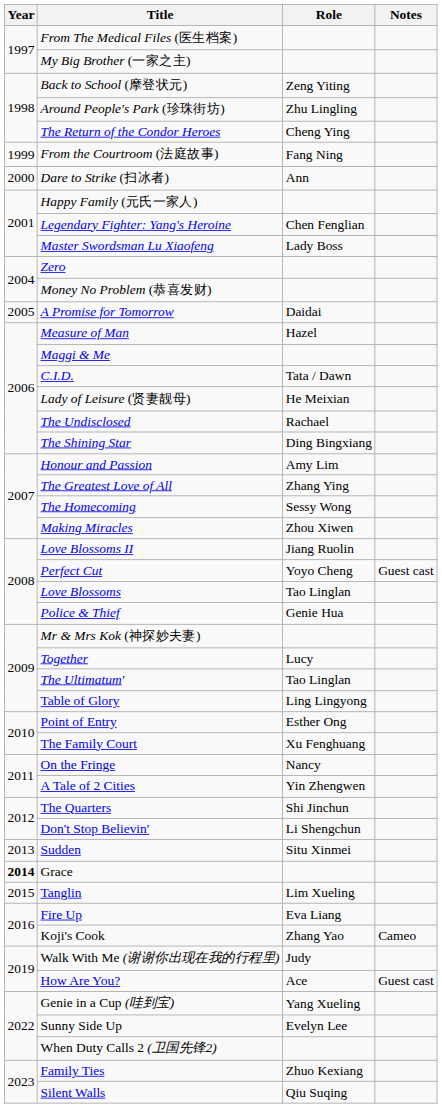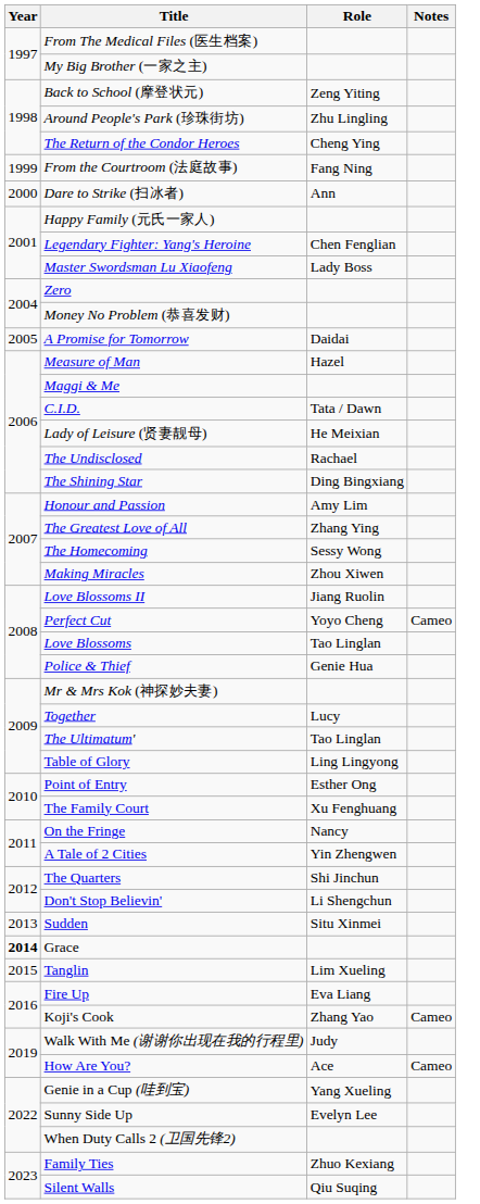 <table class="wikitable sortable">
 <tr>
 <th>Year</th>
 <th>Title</th>
 <th>Role</th>
 <th class="unsortable">Notes</th>
 </tr>
 <tr>
 <td rowspan="2">1997</td>
 <td><em>From The Medical Files</em> (医生档案)</td>
 <td></td>
 <td></td>
 </tr>
 <tr>
 <td><em>My Big Brother</em> (一家之主)</td>
 <td></td>
 <td></td>
 </tr>
 <tr>
 <td rowspan="3">1998</td>
 <td><em>Back to School</em> (摩登状元)</td>
 <td>Zeng Yiting</td>
 <td></td>
 </tr>
 <tr>
 <td><em>Around People's Park</em> (珍珠街坊)</td>
 <td>Zhu Lingling</td>
 <td></td>
 </tr>
 <tr>
 <td><em><a href='#'>The Return of the Condor Heroes</a></em></td>
 <td>Cheng Ying</td>
 <td></td>
 </tr>
 <tr>
 <td>1999</td>
 <td><em>From the Courtroom</em> (法庭故事)</td>
 <td>Fang Ning</td>
 <td></td>
 </tr>
 <tr>
 <td>2000</td>
 <td><em>Dare to Strike</em> (扫冰者)</td>
 <td>Ann</td>
 <td></td>
 </tr>
 <tr>
 <td rowspan="3">2001</td>
 <td><em>Happy Family</em> (元氏一家人)</td>
 <td></td>
 <td></td>
 </tr>
 <tr>
 <td><em><a href='#'>Legendary Fighter: Yang's Heroine</a></em></td>
 <td>Chen Fenglian</td>
 <td></td>
 </tr>
 <tr>
 <td><em><a href='#'>Master Swordsman Lu Xiaofeng</a></em></td>
 <td>Lady Boss</td>
 <td></td>
 </tr>
 <tr>
 <td rowspan="2">2004</td>
 <td><em><a href='#'>Zero</a></em></td>
 <td></td>
 <td></td>
 </tr>
 <tr>
 <td><em>Money No Problem</em> (恭喜发财)</td>
 <td></td>
 <td></td>
 </tr>
 <tr>
 <td>2005</td>
 <td><em><a href='#'>A Promise for Tomorrow</a></em></td>
 <td>Daidai</td>
 <td></td>
 </tr>
 <tr>
 <td rowspan="6">2006</td>
 <td><em><a href='#'>Measure of Man</a></em></td>
 <td>Hazel</td>
 <td></td>
 </tr>
 <tr>
 <td><em><a href='#'>Maggi & Me</a></em></td>
 <td></td>
 <td></td>
 </tr>
 <tr>
 <td><em><a href='#'>C.I.D.</a></em></td>
 <td>Tata / Dawn</td>
 <td></td>
 </tr>
 <tr>
 <td><em>Lady of Leisure</em> (贤妻靓母)</td>
 <td>He Meixian</td>
 <td></td>
 </tr>
 <tr>
 <td><em><a href='#'>The Undisclosed</a></em></td>
 <td>Rachael</td>
 <td></td>
 </tr>
 <tr>
 <td><em><a href='#'>The Shining Star</a></em></td>
 <td>Ding Bingxiang</td>
 <td></td>
 </tr>
 <tr>
 <td rowspan="4">2007</td>
 <td><em><a href='#'>Honour and Passion</a></em></td>
 <td>Amy Lim</td>
 <td></td>
 </tr>
 <tr>
 <td><em><a href='#'>The Greatest Love of All</a></em></td>
 <td>Zhang Ying</td>
 <td></td>
 </tr>
 <tr>
 <td><em><a href='#'>The Homecoming</a></em></td>
 <td>Sessy Wong</td>
 <td></td>
 </tr>
 <tr>
 <td><em><a href='#'>Making Miracles</a></em></td>
 <td>Zhou Xiwen</td>
 <td></td>
 </tr>
 <tr>
 <td rowspan="4">2008</td>
 <td><em><a href='#'>Love Blossoms II</a></em></td>
 <td>Jiang Ruolin</td>
 <td></td>
 </tr>
 <tr>
 <td><em><a href='#'>Perfect Cut</a></em></td>
 <td>Yoyo Cheng</td>
-<td>Guest cast</td>
+<td>Cameo</td>
 </tr>
 <tr>
 <td><em><a href='#'>Love Blossoms</a></em></td>
 <td>Tao Linglan</td>
 <td></td>
 </tr>
 <tr>
 <td><em><a href='#'>Police & Thief</a></em></td>
 <td>Genie Hua</td>
 <td></td>
 </tr>
 <tr>
 <td rowspan="4">2009</td>
 <td><em>Mr & Mrs Kok</em> (神探妙夫妻)</td>
 <td></td>
 <td></td>
 </tr>
 <tr>
 <td><em><a href='#'>Together</a></em></td>
 <td>Lucy</td>
 <td></td>
 </tr>
 <tr>
 <td><em><a href='#'>The Ultimatum</a>'</td>
 <td>Tao Linglan</td>
 <td></td>
 </tr>
 <tr>
 <td></em><a href='#'>Table of Glory</a><em></td>
 <td>Ling Lingyong</td>
 <td></td>
 </tr>
 <tr>
 <td rowspan="2">2010</td>
 <td></em><a href='#'>Point of Entry</a><em></td>
 <td>Esther Ong</td>
 <td></td>
 </tr>
 <tr>
 <td></em><a href='#'>The Family Court</a><em></td>
 <td>Xu Fenghuang</td>
 <td></td>
 </tr>
 <tr>
 <td rowspan="2">2011</td>
 <td></em><a href='#'>On the Fringe</a><em></td>
 <td>Nancy</td>
 <td></td>
 </tr>
 <tr>
 <td></em><a href='#'>A Tale of 2 Cities</a><em></td>
 <td>Yin Zhengwen</td>
 <td></td>
 </tr>
 <tr>
 <td rowspan="2">2012</td>
 <td></em><a href='#'>The Quarters</a><em></td>
 <td>Shi Jinchun</td>
 <td></td>
 </tr>
 <tr>
 <td></em><a href='#'>Don't Stop Believin'</a><em></td>
 <td>Li Shengchun</td>
 <td></td>
 </tr>
 <tr>
 <td>2013</td>
 <td></em><a href='#'>Sudden</a><em></td>
 <td>Situ Xinmei</td>
 <td></td>
 </tr>
 <tr>
 <td><strong>2014</strong></td>
 <td></em>Grace<em></td>
 <td></td>
 <td></td>
 </tr>
 <tr>
 <td>2015</td>
 <td></em><a href='#'>Tanglin</a><em></td>
 <td>Lim Xueling</td>
 <td></td>
 </tr>
 <tr>
 <td rowspan="2">2016</td>
 <td></em><a href='#'>Fire Up</a><em></td>
 <td>Eva Liang</td>
 <td></td>
 </tr>
 <tr>
 <td></em>Koji's Cook<em></td>
 <td>Zhang Yao</td>
 <td>Cameo</td>
 </tr>
 <tr>
 <td rowspan="2">2019</td>
 <td></em>Walk With Me<em> (谢谢你出现在我的行程里)</td>
 <td>Judy</td>
 <td></td>
 </tr>
 <tr>
 <td></em><a href='#'>How Are You?</a><em></td>
 <td>Ace</td>
-<td>Guest cast</td>
+<td>Cameo</td>
 </tr>
 <tr>
 <td rowspan="3">2022</td>
 <td></em>Genie in a Cup<em> (哇到宝)</td>
 <td>Yang Xueling</td>
 <td></td>
 </tr>
 <tr>
 <td></em>Sunny Side Up<em></td>
 <td>Evelyn Lee</td>
 <td></td>
 </tr>
 <tr>
 <td></em>When Duty Calls 2<em> (卫国先锋2)</td>
 <td></td>
 <td></td>
 </tr>
 <tr>
 <td rowspan="2">2023</td>
 <td></em><a href='#'>Family Ties</a><em></td>
 <td>Zhuo Kexiang</td>
 <td></td>
 </tr>
 <tr>
 <td></em><a href='#'>Silent Walls</a><em></td>
 <td>Qiu Suqing</td>
 <td></td>
 </tr>
 </table>
